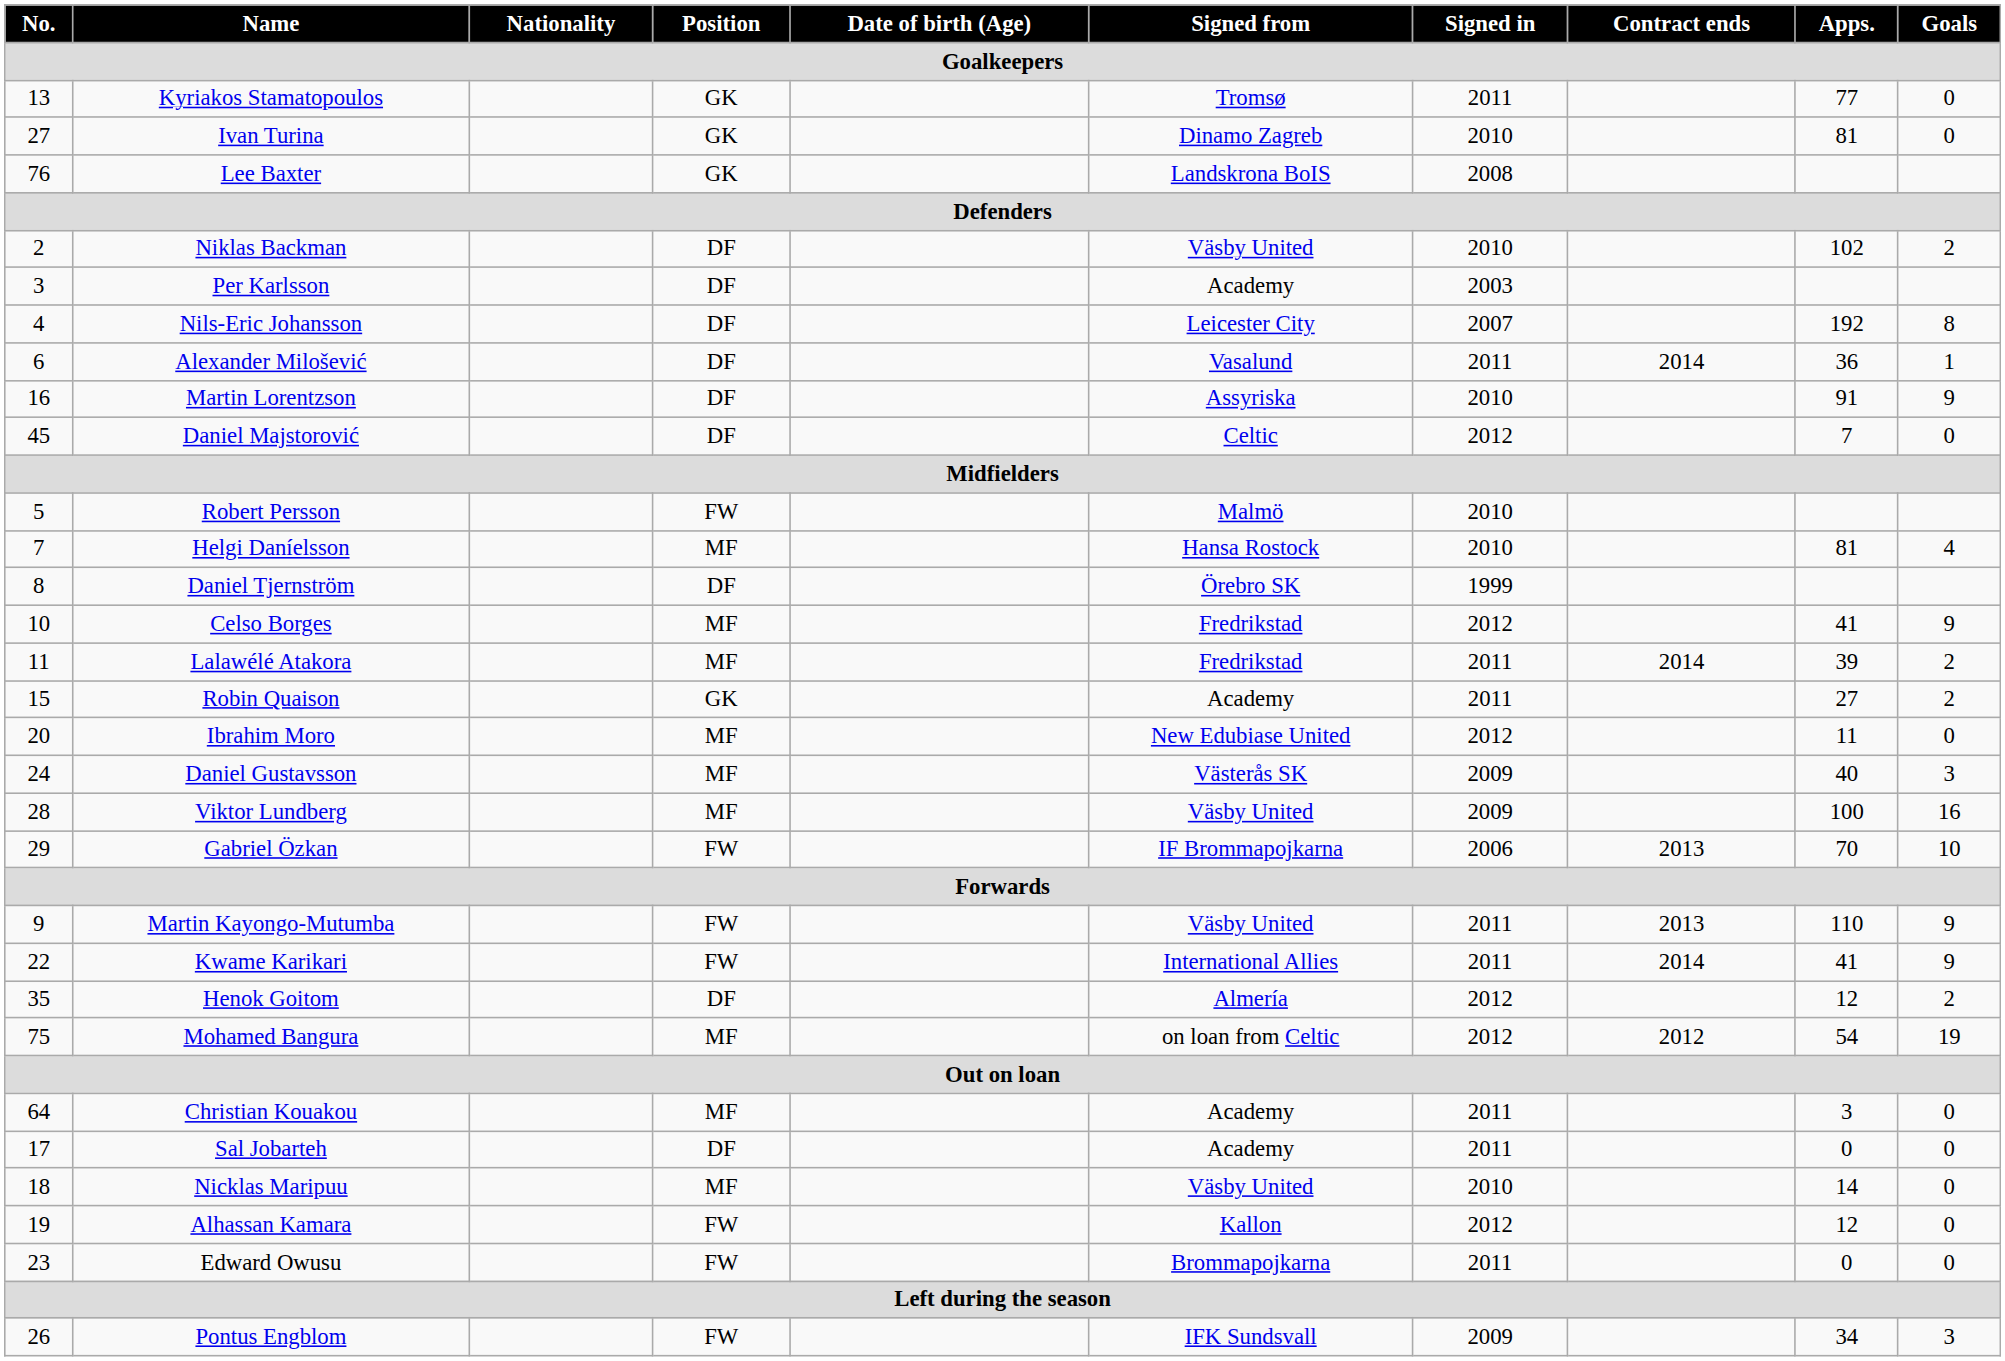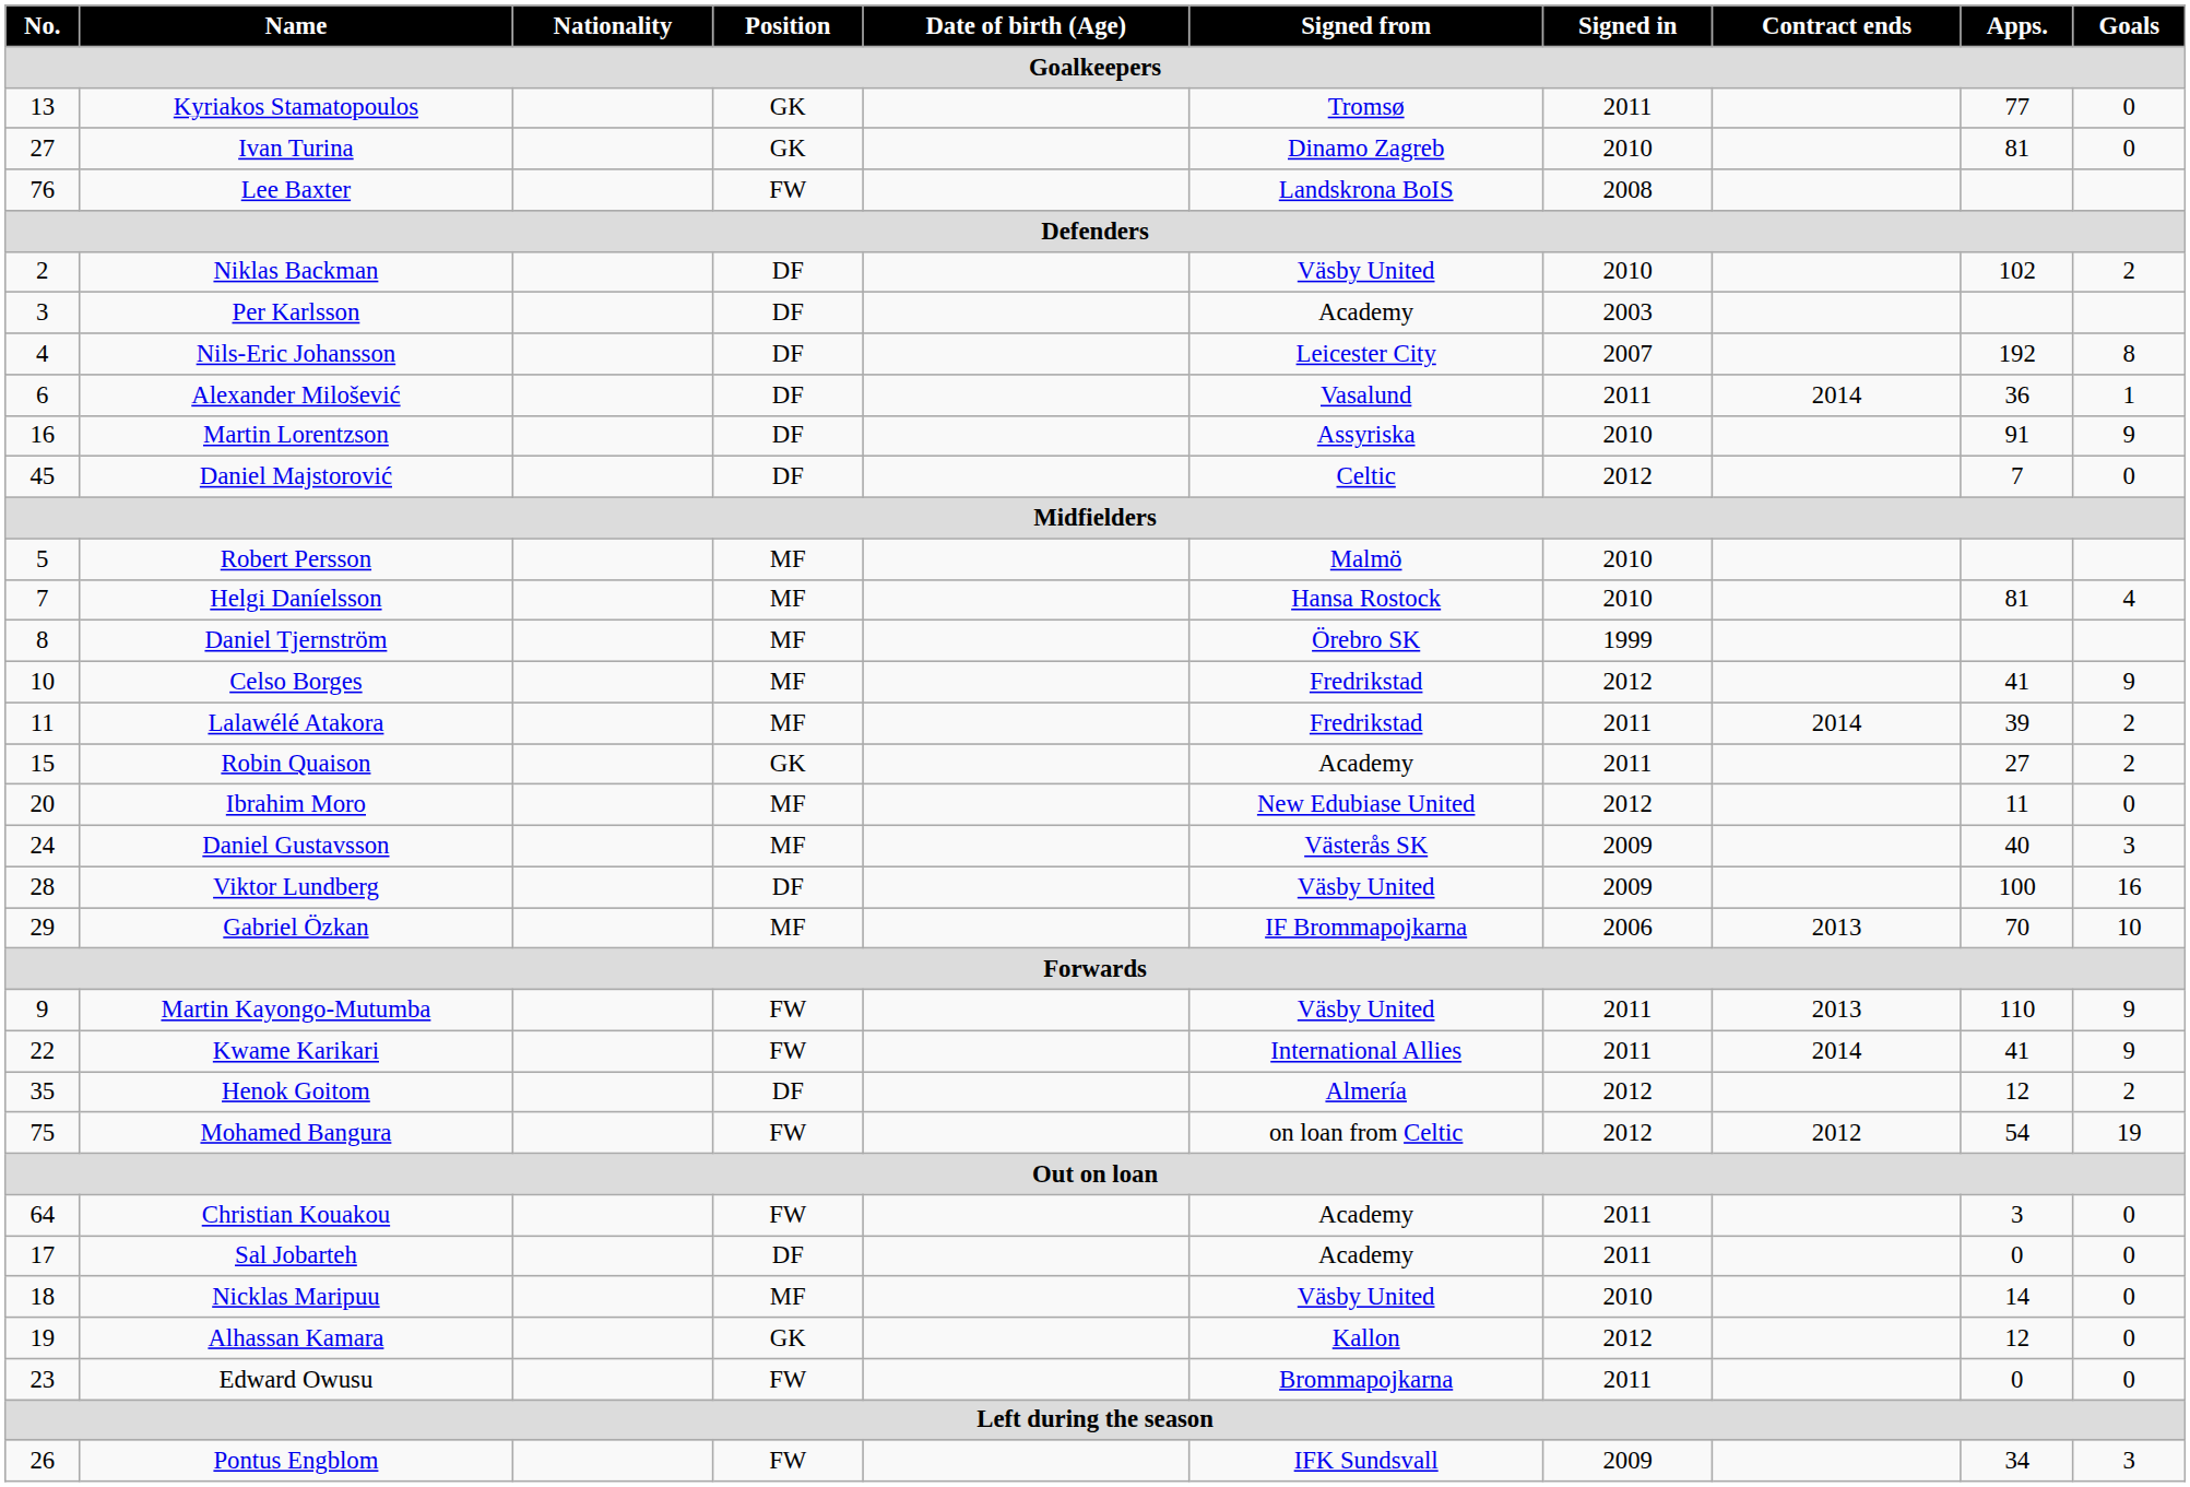 <table class="wikitable"  style="text-align:center; font-size:90%; width:100%;">
 <tr>
 <th style="background:#000000; color:white; text-align:center;">No.</th>
 <th style="background:#000000; color:white; text-align:center;">Name</th>
 <th style="background:#000000; color:white; text-align:center;">Nationality</th>
 <th style="background:#000000; color:white; text-align:center;">Position</th>
 <th style="background:#000000; color:white; text-align:center;">Date of birth (Age)</th>
 <th style="background:#000000; color:white; text-align:center;">Signed from</th>
 <th style="background:#000000; color:white; text-align:center;">Signed in</th>
 <th style="background:#000000; color:white; text-align:center;">Contract ends</th>
 <th style="background:#000000; color:white; text-align:center;">Apps.</th>
 <th style="background:#000000; color:white; text-align:center;">Goals</th>
 </tr>
 <tr>
 <th colspan="11"  style="background:#dcdcdc; text-align:center;">Goalkeepers</th>
 </tr>
 <tr>
 <td>13</td>
 <td><a href='#'>Kyriakos Stamatopoulos</a></td>
 <td></td>
 <td>GK</td>
 <td></td>
 <td><a href='#'>Tromsø</a></td>
 <td>2011</td>
 <td></td>
 <td>77</td>
 <td>0</td>
 </tr>
 <tr>
 <td>27</td>
 <td><a href='#'>Ivan Turina</a></td>
 <td></td>
 <td>GK</td>
 <td></td>
 <td><a href='#'>Dinamo Zagreb</a></td>
 <td>2010</td>
 <td></td>
 <td>81</td>
 <td>0</td>
 </tr>
 <tr>
 <td>76</td>
 <td><a href='#'>Lee Baxter</a></td>
 <td></td>
-<td>GK</td>
+<td>FW</td>
 <td></td>
 <td><a href='#'>Landskrona BoIS</a></td>
 <td>2008</td>
 <td></td>
 <td></td>
 <td></td>
 </tr>
 <tr>
 <th colspan="11"  style="background:#dcdcdc; text-align:center;">Defenders</th>
 </tr>
 <tr>
 <td>2</td>
 <td><a href='#'>Niklas Backman</a></td>
 <td></td>
 <td>DF</td>
 <td></td>
 <td><a href='#'>Väsby United</a></td>
 <td>2010</td>
 <td></td>
 <td>102</td>
 <td>2</td>
 </tr>
 <tr>
 <td>3</td>
 <td><a href='#'>Per Karlsson</a></td>
 <td></td>
 <td>DF</td>
 <td></td>
 <td>Academy</td>
 <td>2003</td>
 <td></td>
 <td></td>
 <td></td>
 </tr>
 <tr>
 <td>4</td>
 <td><a href='#'>Nils-Eric Johansson</a></td>
 <td></td>
 <td>DF</td>
 <td></td>
 <td><a href='#'>Leicester City</a></td>
 <td>2007</td>
 <td></td>
 <td>192</td>
 <td>8</td>
 </tr>
 <tr>
 <td>6</td>
 <td><a href='#'>Alexander Milošević</a></td>
 <td></td>
 <td>DF</td>
 <td></td>
 <td><a href='#'>Vasalund</a></td>
 <td>2011</td>
 <td>2014</td>
 <td>36</td>
 <td>1</td>
 </tr>
 <tr>
 <td>16</td>
 <td><a href='#'>Martin Lorentzson</a></td>
 <td></td>
 <td>DF</td>
 <td></td>
 <td><a href='#'>Assyriska</a></td>
 <td>2010</td>
 <td></td>
 <td>91</td>
 <td>9</td>
 </tr>
 <tr>
 <td>45</td>
 <td><a href='#'>Daniel Majstorović</a></td>
 <td></td>
 <td>DF</td>
 <td></td>
 <td><a href='#'>Celtic</a></td>
 <td>2012</td>
 <td></td>
 <td>7</td>
 <td>0</td>
 </tr>
 <tr>
 <th colspan="11"  style="background:#dcdcdc; text-align:center;">Midfielders</th>
 </tr>
 <tr>
 <td>5</td>
 <td><a href='#'>Robert Persson</a></td>
 <td></td>
-<td>FW</td>
+<td>MF</td>
 <td></td>
 <td><a href='#'>Malmö</a></td>
 <td>2010</td>
 <td></td>
 <td></td>
 <td></td>
 </tr>
 <tr>
 <td>7</td>
 <td><a href='#'>Helgi Daníelsson</a></td>
 <td></td>
 <td>MF</td>
 <td></td>
 <td><a href='#'>Hansa Rostock</a></td>
 <td>2010</td>
 <td></td>
 <td>81</td>
 <td>4</td>
 </tr>
 <tr>
 <td>8</td>
 <td><a href='#'>Daniel Tjernström</a></td>
 <td></td>
-<td>DF</td>
+<td>MF</td>
 <td></td>
 <td><a href='#'>Örebro SK</a></td>
 <td>1999</td>
 <td></td>
 <td></td>
 <td></td>
 </tr>
 <tr>
 <td>10</td>
 <td><a href='#'>Celso Borges</a></td>
 <td></td>
 <td>MF</td>
 <td></td>
 <td><a href='#'>Fredrikstad</a></td>
 <td>2012</td>
 <td></td>
 <td>41</td>
 <td>9</td>
 </tr>
 <tr>
 <td>11</td>
 <td><a href='#'>Lalawélé Atakora</a></td>
 <td></td>
 <td>MF</td>
 <td></td>
 <td><a href='#'>Fredrikstad</a></td>
 <td>2011</td>
 <td>2014</td>
 <td>39</td>
 <td>2</td>
 </tr>
 <tr>
 <td>15</td>
 <td><a href='#'>Robin Quaison</a></td>
 <td></td>
 <td>GK</td>
 <td></td>
 <td>Academy</td>
 <td>2011</td>
 <td></td>
 <td>27</td>
 <td>2</td>
 </tr>
 <tr>
 <td>20</td>
 <td><a href='#'>Ibrahim Moro</a></td>
 <td></td>
 <td>MF</td>
 <td></td>
 <td><a href='#'>New Edubiase United</a></td>
 <td>2012</td>
 <td></td>
 <td>11</td>
 <td>0</td>
 </tr>
 <tr>
 <td>24</td>
 <td><a href='#'>Daniel Gustavsson</a></td>
 <td></td>
 <td>MF</td>
 <td></td>
 <td><a href='#'>Västerås SK</a></td>
 <td>2009</td>
 <td></td>
 <td>40</td>
 <td>3</td>
 </tr>
 <tr>
 <td>28</td>
 <td><a href='#'>Viktor Lundberg</a></td>
 <td></td>
-<td>MF</td>
+<td>DF</td>
 <td></td>
 <td><a href='#'>Väsby United</a></td>
 <td>2009</td>
 <td></td>
 <td>100</td>
 <td>16</td>
 </tr>
 <tr>
 <td>29</td>
 <td><a href='#'>Gabriel Özkan</a></td>
 <td></td>
-<td>FW</td>
+<td>MF</td>
 <td></td>
 <td><a href='#'>IF Brommapojkarna</a></td>
 <td>2006</td>
 <td>2013</td>
 <td>70</td>
 <td>10</td>
 </tr>
 <tr>
 <th colspan="11"  style="background:#dcdcdc; text-align:center;">Forwards</th>
 </tr>
 <tr>
 <td>9</td>
 <td><a href='#'>Martin Kayongo-Mutumba</a></td>
 <td></td>
 <td>FW</td>
 <td></td>
 <td><a href='#'>Väsby United</a></td>
 <td>2011</td>
 <td>2013</td>
 <td>110</td>
 <td>9</td>
 </tr>
 <tr>
 <td>22</td>
 <td><a href='#'>Kwame Karikari</a></td>
 <td></td>
 <td>FW</td>
 <td></td>
 <td><a href='#'>International Allies</a></td>
 <td>2011</td>
 <td>2014</td>
 <td>41</td>
 <td>9</td>
 </tr>
 <tr>
 <td>35</td>
 <td><a href='#'>Henok Goitom</a></td>
 <td></td>
 <td>DF</td>
 <td></td>
 <td><a href='#'>Almería</a></td>
 <td>2012</td>
 <td></td>
 <td>12</td>
 <td>2</td>
 </tr>
 <tr>
 <td>75</td>
 <td><a href='#'>Mohamed Bangura</a></td>
 <td></td>
-<td>MF</td>
+<td>FW</td>
 <td></td>
 <td>on loan from <a href='#'>Celtic</a></td>
 <td>2012</td>
 <td>2012</td>
 <td>54</td>
 <td>19</td>
 </tr>
 <tr>
 <th colspan="11"  style="background:#dcdcdc; text-align:center;">Out on loan</th>
 </tr>
 <tr>
 <td>64</td>
 <td><a href='#'>Christian Kouakou</a></td>
 <td></td>
-<td>MF</td>
+<td>FW</td>
 <td></td>
 <td>Academy</td>
 <td>2011</td>
 <td></td>
 <td>3</td>
 <td>0</td>
 </tr>
 <tr>
 <td>17</td>
 <td><a href='#'>Sal Jobarteh</a></td>
 <td></td>
 <td>DF</td>
 <td></td>
 <td>Academy</td>
 <td>2011</td>
 <td></td>
 <td>0</td>
 <td>0</td>
 </tr>
 <tr>
 <td>18</td>
 <td><a href='#'>Nicklas Maripuu</a></td>
 <td></td>
 <td>MF</td>
 <td></td>
 <td><a href='#'>Väsby United</a></td>
 <td>2010</td>
 <td></td>
 <td>14</td>
 <td>0</td>
 </tr>
 <tr>
 <td>19</td>
 <td><a href='#'>Alhassan Kamara</a></td>
 <td></td>
-<td>FW</td>
+<td>GK</td>
 <td></td>
 <td><a href='#'>Kallon</a></td>
 <td>2012</td>
 <td></td>
 <td>12</td>
 <td>0</td>
 </tr>
 <tr>
 <td>23</td>
 <td>Edward Owusu</td>
 <td></td>
 <td>FW</td>
 <td></td>
 <td><a href='#'>Brommapojkarna</a></td>
 <td>2011</td>
 <td></td>
 <td>0</td>
 <td>0</td>
 </tr>
 <tr>
 <th colspan="11"  style="background:#dcdcdc; text-align:center;">Left during the season</th>
 </tr>
 <tr>
 <td>26</td>
 <td><a href='#'>Pontus Engblom</a></td>
 <td></td>
 <td>FW</td>
 <td></td>
 <td><a href='#'>IFK Sundsvall</a></td>
 <td>2009</td>
 <td></td>
 <td>34</td>
 <td>3</td>
 </tr>
 </table>
